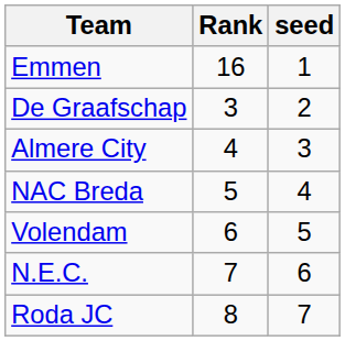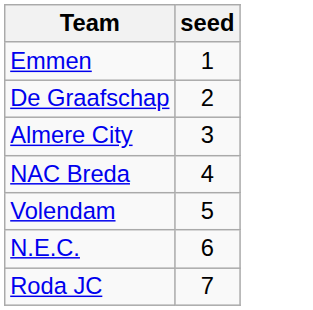 <table class="wikitable" style="text-align: center;">
 <tr>
 <th>Team</th>
-<th>Rank</th>
 <th>seed</th>
 </tr>
 <tr>
 <td style="text-align: left;"><a href='#'>Emmen</a></td>
-<td>16</td>
 <td>1</td>
 </tr>
 <tr>
 <td style="text-align: left;"><a href='#'>De Graafschap</a></td>
-<td>3</td>
 <td>2</td>
 </tr>
 <tr>
 <td style="text-align: left;"><a href='#'>Almere City</a></td>
-<td>4</td>
 <td>3</td>
 </tr>
 <tr>
 <td style="text-align: left;"><a href='#'>NAC Breda</a></td>
-<td>5</td>
 <td>4</td>
 </tr>
 <tr>
 <td style="text-align: left;"><a href='#'>Volendam</a></td>
-<td>6</td>
 <td>5</td>
 </tr>
 <tr>
 <td style="text-align: left;"><a href='#'>N.E.C.</a></td>
-<td>7</td>
 <td>6</td>
 </tr>
 <tr>
 <td style="text-align: left;"><a href='#'>Roda JC</a></td>
-<td>8</td>
 <td>7</td>
 </tr>
 </table>
